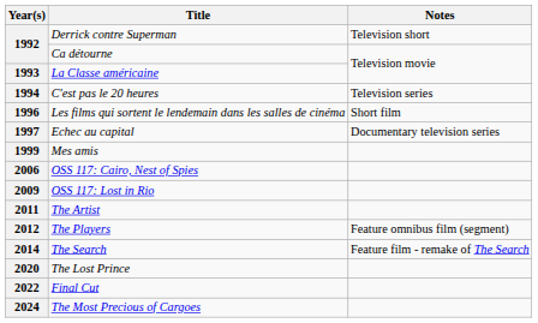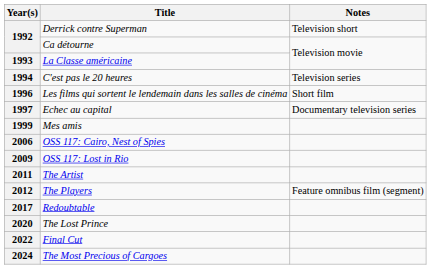 <table class="wikitable">
 <tr>
 <th>Year(s)</th>
 <th>Title</th>
 <th class="unsortable">Notes</th>
 </tr>
 <tr>
 <th rowspan="2">1992</th>
 <td><em>Derrick contre Superman</em></td>
 <td>Television short</td>
 </tr>
 <tr>
 <td><em>Ca détourne</em></td>
 <td rowspan=2>Television movie</td>
 </tr>
 <tr>
 <th>1993</th>
 <td><em><a href='#'>La Classe américaine</a></em></td>
 </tr>
 <tr>
 <th>1994</th>
 <td><em>C'est pas le 20 heures</em></td>
 <td>Television series</td>
 </tr>
 <tr>
 <th>1996</th>
 <td><em>Les films qui sortent le lendemain dans les salles de cinéma</em></td>
 <td>Short film</td>
 </tr>
 <tr>
 <th>1997</th>
 <td><em>Echec au capital</em></td>
 <td>Documentary television series</td>
 </tr>
 <tr>
 <th>1999</th>
 <td><em>Mes amis</em></td>
 <td></td>
 </tr>
 <tr>
 <th>2006</th>
 <td><em><a href='#'>OSS 117: Cairo, Nest of Spies</a></em></td>
 <td></td>
 </tr>
 <tr>
 <th>2009</th>
 <td><em><a href='#'>OSS 117: Lost in Rio</a></em></td>
 <td></td>
 </tr>
 <tr>
 <th>2011</th>
 <td><em><a href='#'>The Artist</a></em></td>
 <td></td>
 </tr>
 <tr>
 <th>2012</th>
 <td><em><a href='#'>The Players</a></em></td>
 <td>Feature omnibus film (segment)</td>
 </tr>
 <tr>
-<th>2014</th>
-<td><em><a href='#'>The Search</a></em></td>
-<td>Feature film - remake of <em><a href='#'>The Search</a></em></td>
+<th>2017</th>
+<td><em><a href='#'>Redoubtable</a></em></td>
+<td></td>
 </tr>
 <tr>
 <th>2020</th>
 <td><em>The Lost Prince</em></td>
 <td></td>
 </tr>
 <tr>
 <th>2022</th>
 <td><em><a href='#'>Final Cut</a></em></td>
 <td></td>
 </tr>
 <tr>
 <th>2024</th>
 <td><em><a href='#'>The Most Precious of Cargoes</a></em></td>
 <td></td>
 </tr>
 </table>
